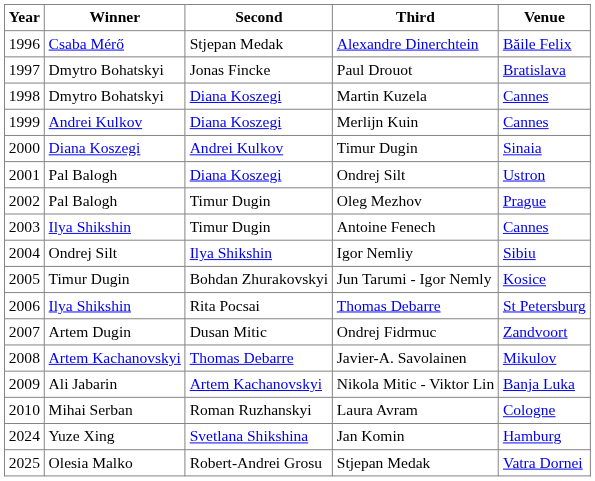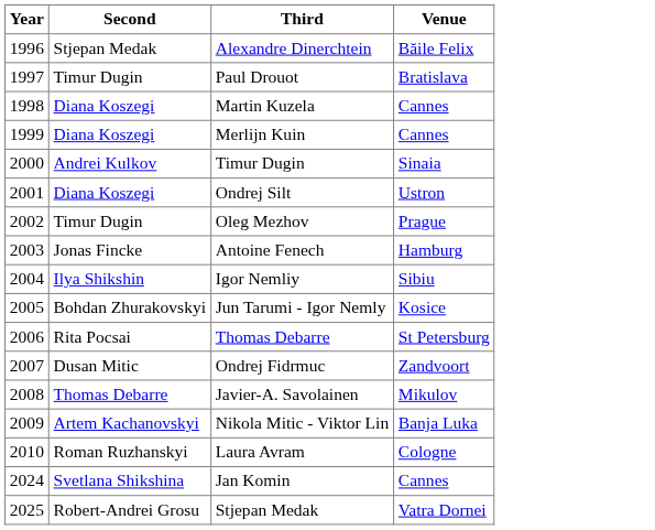 <table class="toccolours" border="1" cellpadding="4" cellspacing="0" style="border-collapse: collapse; margin:0;">
 <tr>
 <th>Year</th>
-<th>Winner</th>
 <th>Second</th>
 <th>Third</th>
 <th>Venue</th>
 </tr>
 <tr valign="top">
 <td>1996</td>
-<td> <a href='#'>Csaba Mérő</a></td>
 <td> Stjepan Medak</td>
 <td> <a href='#'>Alexandre Dinerchtein</a></td>
 <td> <a href='#'>Băile Felix</a></td>
 </tr>
 <tr valign="top">
 <td>1997</td>
-<td> Dmytro Bohatskyi</td>
-<td> Jonas Fincke</td>
+<td> Timur Dugin</td>
 <td> Paul Drouot</td>
 <td> <a href='#'>Bratislava</a></td>
 </tr>
 <tr valign="top">
 <td>1998</td>
-<td> Dmytro Bohatskyi</td>
 <td> <a href='#'>Diana Koszegi</a></td>
 <td> Martin Kuzela</td>
 <td> <a href='#'>Cannes</a></td>
 </tr>
 <tr valign="top">
 <td>1999</td>
-<td> <a href='#'>Andrei Kulkov</a></td>
 <td> <a href='#'>Diana Koszegi</a></td>
 <td> Merlijn Kuin</td>
 <td> <a href='#'>Cannes</a></td>
 </tr>
 <tr valign="top">
 <td>2000</td>
-<td> <a href='#'>Diana Koszegi</a></td>
 <td> <a href='#'>Andrei Kulkov</a></td>
 <td> Timur Dugin</td>
 <td> <a href='#'>Sinaia</a></td>
 </tr>
 <tr valign="top">
 <td>2001</td>
-<td> Pal Balogh</td>
 <td> <a href='#'>Diana Koszegi</a></td>
 <td> Ondrej Silt</td>
 <td> <a href='#'>Ustron</a></td>
 </tr>
 <tr valign="top">
 <td>2002</td>
-<td> Pal Balogh</td>
 <td> Timur Dugin</td>
 <td> Oleg Mezhov</td>
 <td> <a href='#'>Prague</a></td>
 </tr>
 <tr valign="top">
 <td>2003</td>
-<td> <a href='#'>Ilya Shikshin</a></td>
-<td> Timur Dugin</td>
+<td> Jonas Fincke</td>
 <td> Antoine Fenech</td>
-<td> <a href='#'>Cannes</a></td>
+<td> <a href='#'>Hamburg</a></td>
 </tr>
 <tr valign="top">
 <td>2004</td>
-<td> Ondrej Silt</td>
 <td> <a href='#'>Ilya Shikshin</a></td>
 <td> Igor Nemliy</td>
 <td> <a href='#'>Sibiu</a></td>
 </tr>
 <tr valign="top">
 <td>2005</td>
-<td> Timur Dugin</td>
 <td> Bohdan Zhurakovskyi</td>
 <td> Jun Tarumi -  Igor Nemly</td>
 <td> <a href='#'>Kosice</a></td>
 </tr>
 <tr valign="top">
 <td>2006</td>
-<td> <a href='#'>Ilya Shikshin</a></td>
 <td> Rita Pocsai</td>
 <td> <a href='#'>Thomas Debarre</a></td>
 <td> <a href='#'>St Petersburg</a></td>
 </tr>
 <tr valign="top">
 <td>2007</td>
-<td> Artem Dugin</td>
 <td> Dusan Mitic</td>
 <td> Ondrej Fidrmuc</td>
 <td> <a href='#'>Zandvoort</a></td>
 </tr>
 <tr valign="top">
 <td>2008</td>
-<td> <a href='#'>Artem Kachanovskyi</a></td>
 <td> <a href='#'>Thomas Debarre</a></td>
 <td> Javier-A. Savolainen</td>
 <td> <a href='#'>Mikulov</a></td>
 </tr>
 <tr valign="top">
 <td>2009</td>
-<td> Ali Jabarin</td>
 <td> <a href='#'>Artem Kachanovskyi</a></td>
 <td> Nikola Mitic -  Viktor Lin</td>
 <td> <a href='#'>Banja Luka</a></td>
 </tr>
 <tr valign="top">
 <td>2010</td>
-<td> Mihai Serban</td>
 <td> Roman Ruzhanskyi</td>
 <td> Laura Avram</td>
 <td> <a href='#'>Cologne</a></td>
 </tr>
 <tr valign="top">
 <td>2024</td>
-<td> Yuze Xing</td>
 <td> <a href='#'>Svetlana Shikshina</a></td>
 <td> Jan Komin</td>
-<td> <a href='#'>Hamburg</a></td>
+<td> <a href='#'>Cannes</a></td>
 </tr>
 <tr valign="top">
 <td>2025</td>
-<td> Olesia Malko</td>
 <td>  	Robert-Andrei Grosu</td>
 <td> Stjepan Medak</td>
 <td> <a href='#'>Vatra Dornei</a></td>
 </tr>
 </table>
